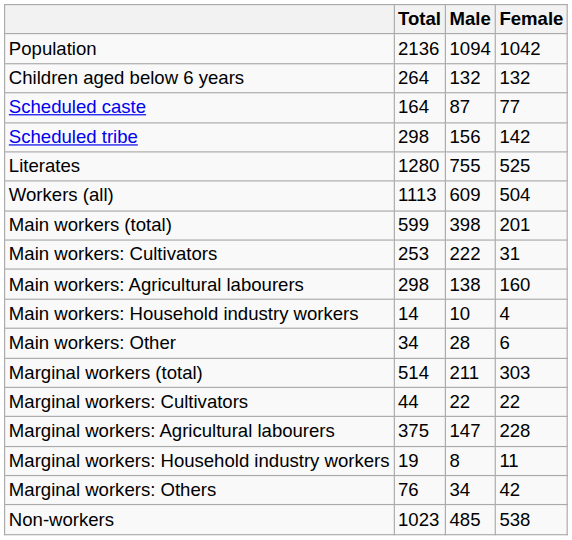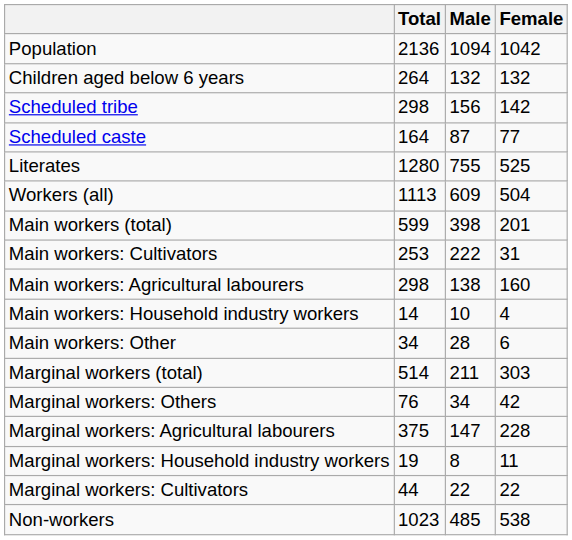 <table class="wikitable sortable">
 <tr>
 <th></th>
 <th>Total</th>
 <th>Male</th>
 <th>Female</th>
 </tr>
 <tr>
 <td>Population</td>
 <td>2136</td>
 <td>1094</td>
 <td>1042</td>
 </tr>
 <tr>
 <td>Children aged below 6 years</td>
 <td>264</td>
 <td>132</td>
 <td>132</td>
 </tr>
 <tr>
+<td><a href='#'>Scheduled tribe</a></td>
+<td>298</td>
+<td>156</td>
+<td>142</td>
+</tr>
+<tr>
 <td><a href='#'>Scheduled caste</a></td>
 <td>164</td>
 <td>87</td>
 <td>77</td>
-</tr>
-<tr>
-<td><a href='#'>Scheduled tribe</a></td>
-<td>298</td>
-<td>156</td>
-<td>142</td>
 </tr>
 <tr>
 <td>Literates</td>
 <td>1280</td>
 <td>755</td>
 <td>525</td>
 </tr>
 <tr>
 <td>Workers (all)</td>
 <td>1113</td>
 <td>609</td>
 <td>504</td>
 </tr>
 <tr>
 <td>Main workers (total)</td>
 <td>599</td>
 <td>398</td>
 <td>201</td>
 </tr>
 <tr>
 <td>Main workers: Cultivators</td>
 <td>253</td>
 <td>222</td>
 <td>31</td>
 </tr>
 <tr>
 <td>Main workers: Agricultural labourers</td>
 <td>298</td>
 <td>138</td>
 <td>160</td>
 </tr>
 <tr>
 <td>Main workers: Household industry workers</td>
 <td>14</td>
 <td>10</td>
 <td>4</td>
 </tr>
 <tr>
 <td>Main workers: Other</td>
 <td>34</td>
 <td>28</td>
 <td>6</td>
 </tr>
 <tr>
 <td>Marginal workers (total)</td>
 <td>514</td>
 <td>211</td>
 <td>303</td>
 </tr>
 <tr>
-<td>Marginal workers: Cultivators</td>
-<td>44</td>
-<td>22</td>
-<td>22</td>
+<td>Marginal workers: Others</td>
+<td>76</td>
+<td>34</td>
+<td>42</td>
 </tr>
 <tr>
 <td>Marginal workers: Agricultural labourers</td>
 <td>375</td>
 <td>147</td>
 <td>228</td>
 </tr>
 <tr>
 <td>Marginal workers: Household industry workers</td>
 <td>19</td>
 <td>8</td>
 <td>11</td>
 </tr>
 <tr>
-<td>Marginal workers: Others</td>
-<td>76</td>
-<td>34</td>
-<td>42</td>
+<td>Marginal workers: Cultivators</td>
+<td>44</td>
+<td>22</td>
+<td>22</td>
 </tr>
 <tr>
 <td>Non-workers</td>
 <td>1023</td>
 <td>485</td>
 <td>538</td>
 </tr>
 </table>
